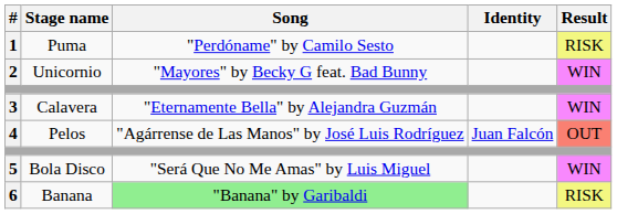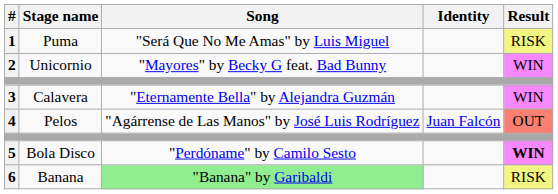 <table class="wikitable plainrowheaders" style="text-align: center;">
 <tr>
 <th>#</th>
 <th>Stage name</th>
 <th>Song</th>
 <th>Identity</th>
 <th>Result</th>
 </tr>
 <tr>
 <th>1</th>
 <td>Puma</td>
-<td>"<a href='#'>Perdóname</a>" by <a href='#'>Camilo Sesto</a></td>
+<td>"Será Que No Me Amas" by <a href='#'>Luis Miguel</a></td>
 <td></td>
 <td bgcolor=#F3F781>RISK</td>
 </tr>
 <tr>
 <th>2</th>
 <td>Unicornio</td>
 <td>"<a href='#'>Mayores</a>" by <a href='#'>Becky G</a> feat. <a href='#'>Bad Bunny</a></td>
 <td></td>
 <td bgcolor=#F888FD>WIN</td>
 </tr>
 <tr>
 <td colspan="5" style="background:darkgray"></td>
 </tr>
 <tr>
 <th>3</th>
 <td>Calavera</td>
 <td>"<a href='#'>Eternamente Bella</a>" by <a href='#'>Alejandra Guzmán</a></td>
 <td></td>
 <td bgcolor=#F888FD>WIN</td>
 </tr>
 <tr>
 <th>4</th>
 <td>Pelos</td>
 <td>"Agárrense de Las Manos" by <a href='#'>José Luis Rodríguez</a></td>
 <td><a href='#'>Juan Falcón</a></td>
 <td bgcolor=salmon>OUT</td>
 </tr>
 <tr>
 <td colspan="5" style="background:darkgray"></td>
 </tr>
 <tr>
 <th>5</th>
 <td>Bola Disco</td>
-<td>"Será Que No Me Amas" by <a href='#'>Luis Miguel</a></td>
+<td>"<a href='#'>Perdóname</a>" by <a href='#'>Camilo Sesto</a></td>
 <td></td>
-<td bgcolor=#F888FD>WIN</td>
+<td bgcolor=#F888FD><strong>WIN</strong></td>
 </tr>
 <tr>
 <th>6</th>
 <td>Banana</td>
 <td style="background: lightgreen;">"Banana" by <a href='#'>Garibaldi</a></td>
 <td></td>
 <td bgcolor=#F3F781>RISK</td>
 </tr>
 </table>
